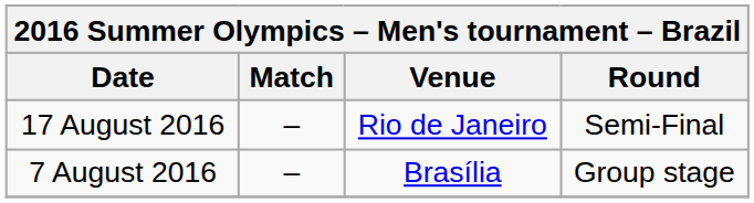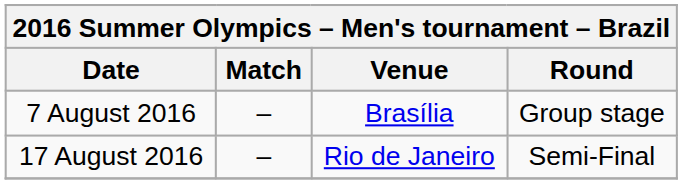 <table class="wikitable" style="margin:1em auto 1em auto; text-align:center; font-size:small;">
 <tr>
 <th colspan="4">2016 Summer Olympics – Men's tournament – Brazil</th>
 </tr>
 <tr>
 <th>Date</th>
 <th>Match</th>
 <th>Venue</th>
 <th>Round</th>
 </tr>
 <tr>
+<td>7 August 2016</td>
+<td> – </td>
+<td><a href='#'>Brasília</a></td>
+<td>Group stage</td>
+</tr>
+<tr>
 <td>17 August 2016</td>
 <td> – </td>
 <td><a href='#'>Rio de Janeiro</a></td>
 <td>Semi-Final</td>
 </tr>
 <tr>
-<td>7 August 2016</td>
-<td> – </td>
-<td><a href='#'>Brasília</a></td>
-<td>Group stage</td>
-</tr>
-<tr>
 </tr>
 </table>
